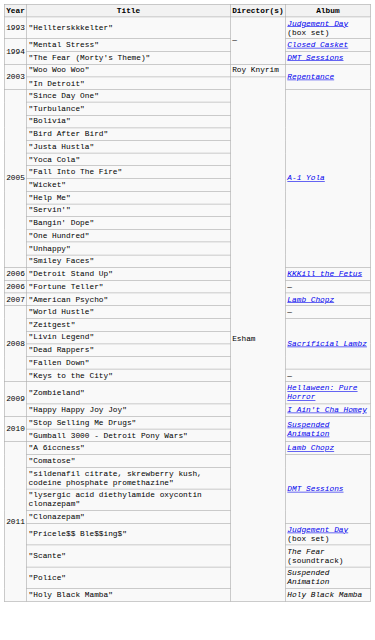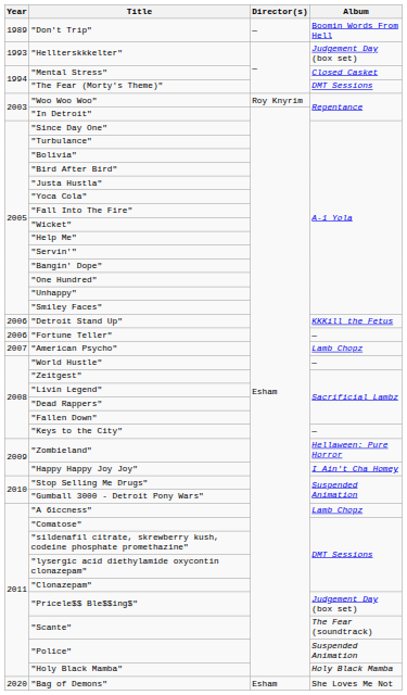 <table class="wikitable">
 <tr>
 <th>Year</th>
 <th>Title</th>
 <th>Director(s)</th>
 <th>Album</th>
+</tr>
+<tr>
+<td>1989</td>
+<td>"Don't Trip"</td>
+<td>—</td>
+<td><a href='#'>Boomin Words From Hell</a></td>
 </tr>
 <tr>
 <td>1993</td>
 <td>"Hellterskkkelter"</td>
 <td rowspan="3">—</td>
 <td><em><a href='#'>Judgement Day</a></em> (box set)</td>
 </tr>
 <tr>
 <td rowspan="2">1994</td>
 <td>"Mental Stress"</td>
 <td><em><a href='#'>Closed Casket</a></em></td>
 </tr>
 <tr>
 <td>"The Fear (Morty's Theme)"</td>
 <td><em><a href='#'>DMT Sessions</a></em></td>
 </tr>
 <tr>
 <td rowspan="2">2003</td>
 <td>"Woo Woo Woo"</td>
 <td>Roy Knyrim</td>
 <td rowspan="2"><em><a href='#'>Repentance</a></em></td>
 </tr>
 <tr>
 <td>"In Detroit"</td>
 <td rowspan="37">Esham</td>
 </tr>
 <tr>
 <td rowspan="14">2005</td>
 <td>"Since Day One"</td>
 <td rowspan="14"><em><a href='#'>A-1 Yola</a></em></td>
 </tr>
 <tr>
 <td>"Turbulance"</td>
 </tr>
 <tr>
 <td>"Bolivia"</td>
 </tr>
 <tr>
 <td>"Bird After Bird"</td>
 </tr>
 <tr>
 <td>"Justa Hustla"</td>
 </tr>
 <tr>
 <td>"Yoca Cola"</td>
 </tr>
 <tr>
 <td>"Fall Into The Fire"</td>
 </tr>
 <tr>
 <td>"Wicket"</td>
 </tr>
 <tr>
 <td>"Help Me"</td>
 </tr>
 <tr>
 <td>"Servin'"</td>
 </tr>
 <tr>
 <td>"Bangin' Dope"</td>
 </tr>
 <tr>
 <td>"One Hundred"</td>
 </tr>
 <tr>
 <td>"Unhappy"</td>
 </tr>
 <tr>
 <td>"Smiley Faces"</td>
 </tr>
 <tr>
 <td>2006</td>
 <td>"Detroit Stand Up"</td>
 <td><em><a href='#'>KKKill the Fetus</a></em></td>
 </tr>
 <tr>
 <td>2006</td>
 <td>"Fortune Teller"</td>
 <td>—</td>
 </tr>
 <tr>
 <td>2007</td>
 <td>"American Psycho"</td>
 <td><em><a href='#'>Lamb Chopz</a></em></td>
 </tr>
 <tr>
 <td rowspan="6">2008</td>
 <td>"World Hustle"</td>
 <td>—</td>
 </tr>
 <tr>
 <td>"Zeitgest"</td>
 <td rowspan="4"><em><a href='#'>Sacrificial Lambz</a></em></td>
 </tr>
 <tr>
 <td>"Livin Legend"</td>
 </tr>
 <tr>
 <td>"Dead Rappers"</td>
 </tr>
 <tr>
 <td>"Fallen Down"</td>
 </tr>
 <tr>
 <td>"Keys to the City"</td>
 <td>—</td>
 </tr>
 <tr>
 <td rowspan="2">2009</td>
 <td>"Zombieland"</td>
 <td><em><a href='#'>Hellaween: Pure Horror</a></em></td>
 </tr>
 <tr>
 <td>"Happy Happy Joy Joy"</td>
 <td><em><a href='#'>I Ain't Cha Homey</a></em></td>
 </tr>
 <tr>
 <td rowspan="2">2010</td>
 <td>"Stop Selling Me Drugs"</td>
 <td rowspan="2"><em><a href='#'>Suspended Animation</a></em></td>
 </tr>
 <tr>
 <td>"Gumball 3000 - Detroit Pony Wars"</td>
 </tr>
 <tr>
 <td rowspan="9">2011</td>
 <td>"A 6iccness"</td>
 <td><em><a href='#'>Lamb Chopz</a></em></td>
 </tr>
 <tr>
 <td>"Comatose"</td>
 <td rowspan="4"><em><a href='#'>DMT Sessions</a></em></td>
 </tr>
 <tr>
 <td>"sildenafil citrate, skrewberry kush, codeine phosphate promethazine"</td>
 </tr>
 <tr>
 <td>"lysergic acid diethylamide oxycontin clonazepam"</td>
 </tr>
 <tr>
 <td>"Clonazepam"</td>
 </tr>
 <tr>
 <td>"Pricele$$ Ble$$ing$"</td>
 <td><em><a href='#'>Judgement Day</a></em> (box set)</td>
 </tr>
 <tr>
 <td>"Scante"</td>
 <td><em>The Fear</em> (soundtrack)</td>
 </tr>
 <tr>
 <td>"Police"</td>
 <td><em>Suspended Animation</em></td>
 </tr>
 <tr>
 <td>"Holy Black Mamba"</td>
 <td><em>Holy Black Mamba</em></td>
 </tr>
+<tr>
+<td>2020</td>
+<td>"Bag of Demons"</td>
+<td>Esham</td>
+<td>She Loves Me Not</td>
+</tr>
 </table>
